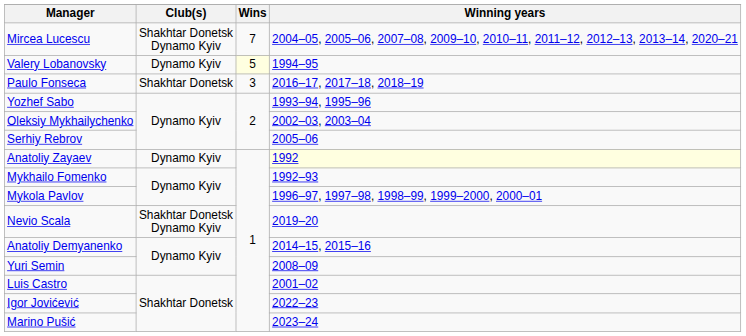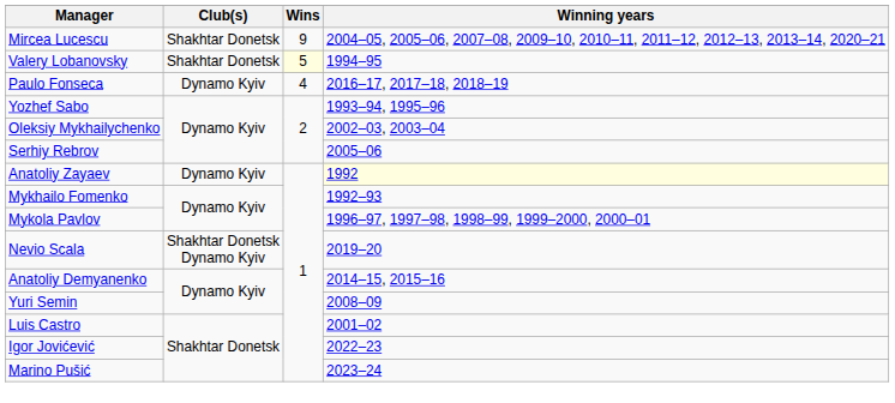 <table class="wikitable">
 <tr>
 </tr>
 <tr>
 <th>Manager</th>
 <th>Club(s)</th>
 <th>Wins</th>
 <th>Winning years</th>
 </tr>
 <tr>
 <td> <a href='#'>Mircea Lucescu</a></td>
-<td style="text-align:center">Shakhtar Donetsk<br>Dynamo Kyiv</td>
-<td style="text-align:center;">7</td>
+<td style="text-align:center">Shakhtar Donetsk</td>
+<td style="text-align:center;">9</td>
 <td><a href='#'>2004–05</a>, <a href='#'>2005–06</a>, <a href='#'>2007–08</a>, <a href='#'>2009–10</a>, <a href='#'>2010–11</a>, <a href='#'>2011–12</a>, <a href='#'>2012–13</a>, <a href='#'>2013–14</a>, <a href='#'>2020–21</a></td>
 </tr>
 <tr>
 <td> <a href='#'>Valery Lobanovsky</a></td>
-<td style="text-align:center">Dynamo Kyiv</td>
+<td style="text-align:center">Shakhtar Donetsk</td>
 <td style="background: lightyellow; text-align:center;">5</td>
 <td><a href='#'>1994–95</a></td>
 </tr>
 <tr>
 <td> <a href='#'>Paulo Fonseca</a></td>
-<td style="text-align:center">Shakhtar Donetsk</td>
-<td style="text-align:center;">3</td>
+<td style="text-align:center">Dynamo Kyiv</td>
+<td style="text-align:center;">4</td>
 <td><a href='#'>2016–17</a>, <a href='#'>2017–18</a>, <a href='#'>2018–19</a></td>
 </tr>
 <tr>
 <td> <a href='#'>Yozhef Sabo</a></td>
 <td rowspan="3" style="text-align:center">Dynamo Kyiv</td>
 <td rowspan="3" style="text-align:center">2</td>
 <td><a href='#'>1993–94</a>, <a href='#'>1995–96</a></td>
 </tr>
 <tr>
 <td> <a href='#'>Oleksiy Mykhailychenko</a></td>
 <td><a href='#'>2002–03</a>, <a href='#'>2003–04</a></td>
 </tr>
 <tr>
 <td> <a href='#'>Serhiy Rebrov</a></td>
 <td><a href='#'>2005–06</a></td>
 </tr>
 <tr>
 <td> <a href='#'>Anatoliy Zayaev</a></td>
 <td style="text-align:center">Dynamo Kyiv</td>
 <td rowspan="10" style="text-align:center">1</td>
 <td style="background: lightyellow;"><a href='#'>1992</a></td>
 </tr>
 <tr>
 <td> <a href='#'>Mykhailo Fomenko</a></td>
 <td rowspan="2" style="text-align:center">Dynamo Kyiv</td>
 <td><a href='#'>1992–93</a></td>
 </tr>
 <tr>
 <td> <a href='#'>Mykola Pavlov</a></td>
 <td><a href='#'>1996–97</a>, <a href='#'>1997–98</a>, <a href='#'>1998–99</a>, <a href='#'>1999–2000</a>, <a href='#'>2000–01</a></td>
 </tr>
 <tr>
 <td> <a href='#'>Nevio Scala</a></td>
 <td style="text-align:center">Shakhtar Donetsk<br>Dynamo Kyiv</td>
 <td><a href='#'>2019–20</a></td>
 </tr>
 <tr>
 <td> <a href='#'>Anatoliy Demyanenko</a></td>
 <td rowspan="2" style="text-align:center">Dynamo Kyiv</td>
 <td><a href='#'>2014–15</a>, <a href='#'>2015–16</a></td>
 </tr>
 <tr>
 <td> <a href='#'>Yuri Semin</a></td>
 <td><a href='#'>2008–09</a></td>
 </tr>
 <tr>
 <td> <a href='#'>Luis Castro</a></td>
 <td rowspan="3" style="text-align:center">Shakhtar Donetsk</td>
 <td><a href='#'>2001–02</a></td>
 </tr>
 <tr>
 <td> <a href='#'>Igor Jovićević</a></td>
 <td><a href='#'>2022–23</a></td>
 </tr>
 <tr>
 <td> <a href='#'>Marino Pušić</a></td>
 <td><a href='#'>2023–24</a></td>
 </tr>
 </table>
